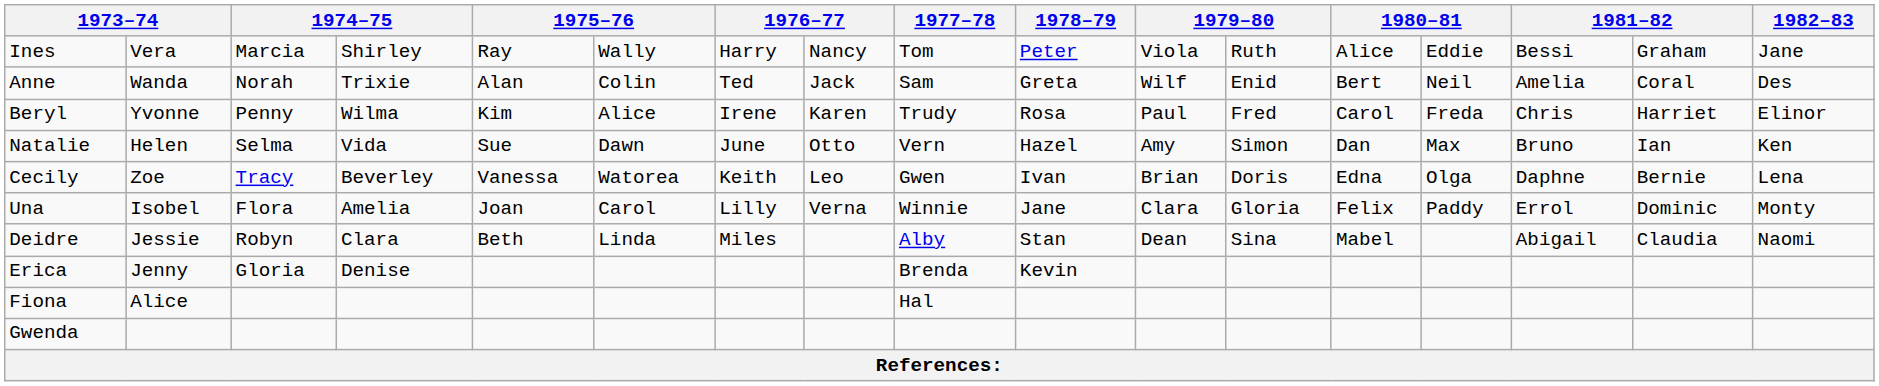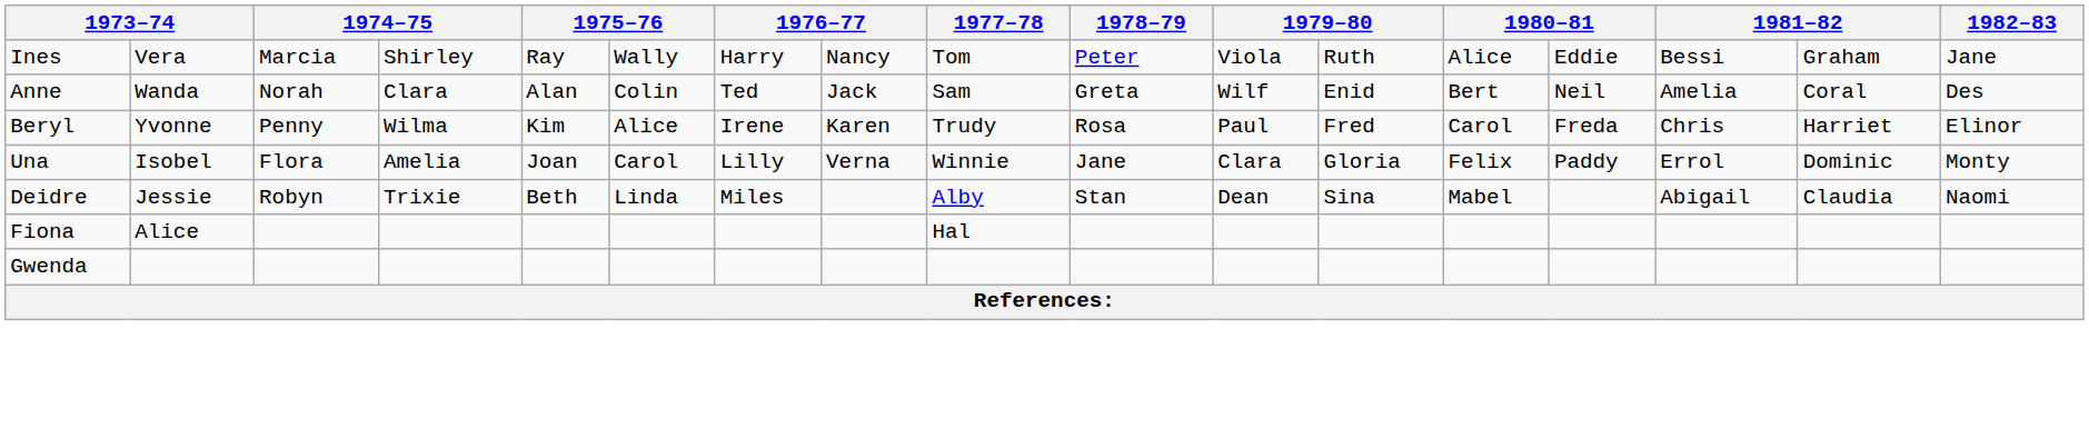 <table class="wikitable" width="100%">
 <tr>
 <th colspan=2><a href='#'>1973–74</a></th>
 <th colspan=2><a href='#'>1974–75</a></th>
 <th colspan=2><a href='#'>1975–76</a></th>
 <th colspan=2><a href='#'>1976–77</a></th>
 <th><a href='#'>1977–78</a></th>
 <th><a href='#'>1978–79</a></th>
 <th colspan=2><a href='#'>1979–80</a></th>
 <th colspan=2><a href='#'>1980–81</a></th>
 <th colspan=2><a href='#'>1981–82</a></th>
 <th><a href='#'>1982–83</a></th>
 </tr>
 <tr>
 <td>Ines</td>
 <td>Vera</td>
 <td>Marcia</td>
 <td>Shirley</td>
 <td>Ray</td>
 <td>Wally</td>
 <td>Harry</td>
 <td>Nancy</td>
 <td>Tom</td>
 <td><a href='#'>Peter</a></td>
 <td>Viola</td>
 <td>Ruth</td>
 <td>Alice</td>
 <td>Eddie</td>
 <td>Bessi</td>
 <td>Graham</td>
 <td>Jane</td>
 </tr>
 <tr>
 <td>Anne</td>
 <td>Wanda</td>
 <td>Norah</td>
-<td>Trixie</td>
+<td>Clara</td>
 <td>Alan</td>
 <td>Colin</td>
 <td>Ted</td>
 <td>Jack</td>
 <td>Sam</td>
 <td>Greta</td>
 <td>Wilf</td>
 <td>Enid</td>
 <td>Bert</td>
 <td>Neil</td>
 <td>Amelia</td>
 <td>Coral</td>
 <td>Des</td>
 </tr>
 <tr>
 <td>Beryl</td>
 <td>Yvonne</td>
 <td>Penny</td>
 <td>Wilma</td>
 <td>Kim</td>
 <td>Alice</td>
 <td>Irene</td>
 <td>Karen</td>
 <td>Trudy</td>
 <td>Rosa</td>
 <td>Paul</td>
 <td>Fred</td>
 <td>Carol</td>
 <td>Freda</td>
 <td>Chris</td>
 <td>Harriet</td>
 <td>Elinor</td>
 </tr>
 <tr>
-<td>Natalie</td>
-<td>Helen</td>
-<td>Selma</td>
-<td>Vida</td>
-<td>Sue</td>
-<td>Dawn</td>
-<td>June</td>
-<td>Otto</td>
-<td>Vern</td>
-<td>Hazel</td>
-<td>Amy</td>
-<td>Simon</td>
-<td>Dan</td>
-<td>Max</td>
-<td>Bruno</td>
-<td>Ian</td>
-<td>Ken</td>
-</tr>
-<tr>
-<td>Cecily</td>
-<td>Zoe</td>
-<td><a href='#'>Tracy</a></td>
-<td>Beverley</td>
-<td>Vanessa</td>
-<td>Watorea</td>
-<td>Keith</td>
-<td>Leo</td>
-<td>Gwen</td>
-<td>Ivan</td>
-<td>Brian</td>
-<td>Doris</td>
-<td>Edna</td>
-<td>Olga</td>
-<td>Daphne</td>
-<td>Bernie</td>
-<td>Lena</td>
-</tr>
-<tr>
 <td>Una</td>
 <td>Isobel</td>
 <td>Flora</td>
 <td>Amelia</td>
 <td>Joan</td>
 <td>Carol</td>
 <td>Lilly</td>
 <td>Verna</td>
 <td>Winnie</td>
 <td>Jane</td>
 <td>Clara</td>
 <td>Gloria</td>
 <td>Felix</td>
 <td>Paddy</td>
 <td>Errol</td>
 <td>Dominic</td>
 <td>Monty</td>
 </tr>
 <tr>
 <td>Deidre</td>
 <td>Jessie</td>
 <td>Robyn</td>
-<td>Clara</td>
+<td>Trixie</td>
 <td>Beth</td>
 <td>Linda</td>
 <td>Miles</td>
 <td></td>
 <td><a href='#'>Alby</a></td>
 <td>Stan</td>
 <td>Dean</td>
 <td>Sina</td>
 <td>Mabel</td>
 <td></td>
 <td>Abigail</td>
 <td>Claudia</td>
 <td>Naomi</td>
-</tr>
-<tr>
-<td>Erica</td>
-<td>Jenny</td>
-<td>Gloria</td>
-<td>Denise</td>
-<td></td>
-<td></td>
-<td></td>
-<td></td>
-<td>Brenda</td>
-<td>Kevin</td>
-<td></td>
-<td></td>
-<td></td>
-<td></td>
-<td></td>
-<td></td>
-<td></td>
 </tr>
 <tr>
 <td>Fiona</td>
 <td>Alice</td>
 <td></td>
 <td></td>
 <td></td>
 <td></td>
 <td></td>
 <td></td>
 <td>Hal</td>
 <td></td>
 <td></td>
 <td></td>
 <td></td>
 <td></td>
 <td></td>
 <td></td>
 <td></td>
 </tr>
 <tr>
 <td>Gwenda</td>
 <td></td>
 <td></td>
 <td></td>
 <td></td>
 <td></td>
 <td></td>
 <td></td>
 <td></td>
 <td></td>
 <td></td>
 <td></td>
 <td></td>
 <td></td>
 <td></td>
 <td></td>
 <td></td>
 </tr>
 <tr>
 <th colspan=17>References:</th>
 </tr>
 </table>
